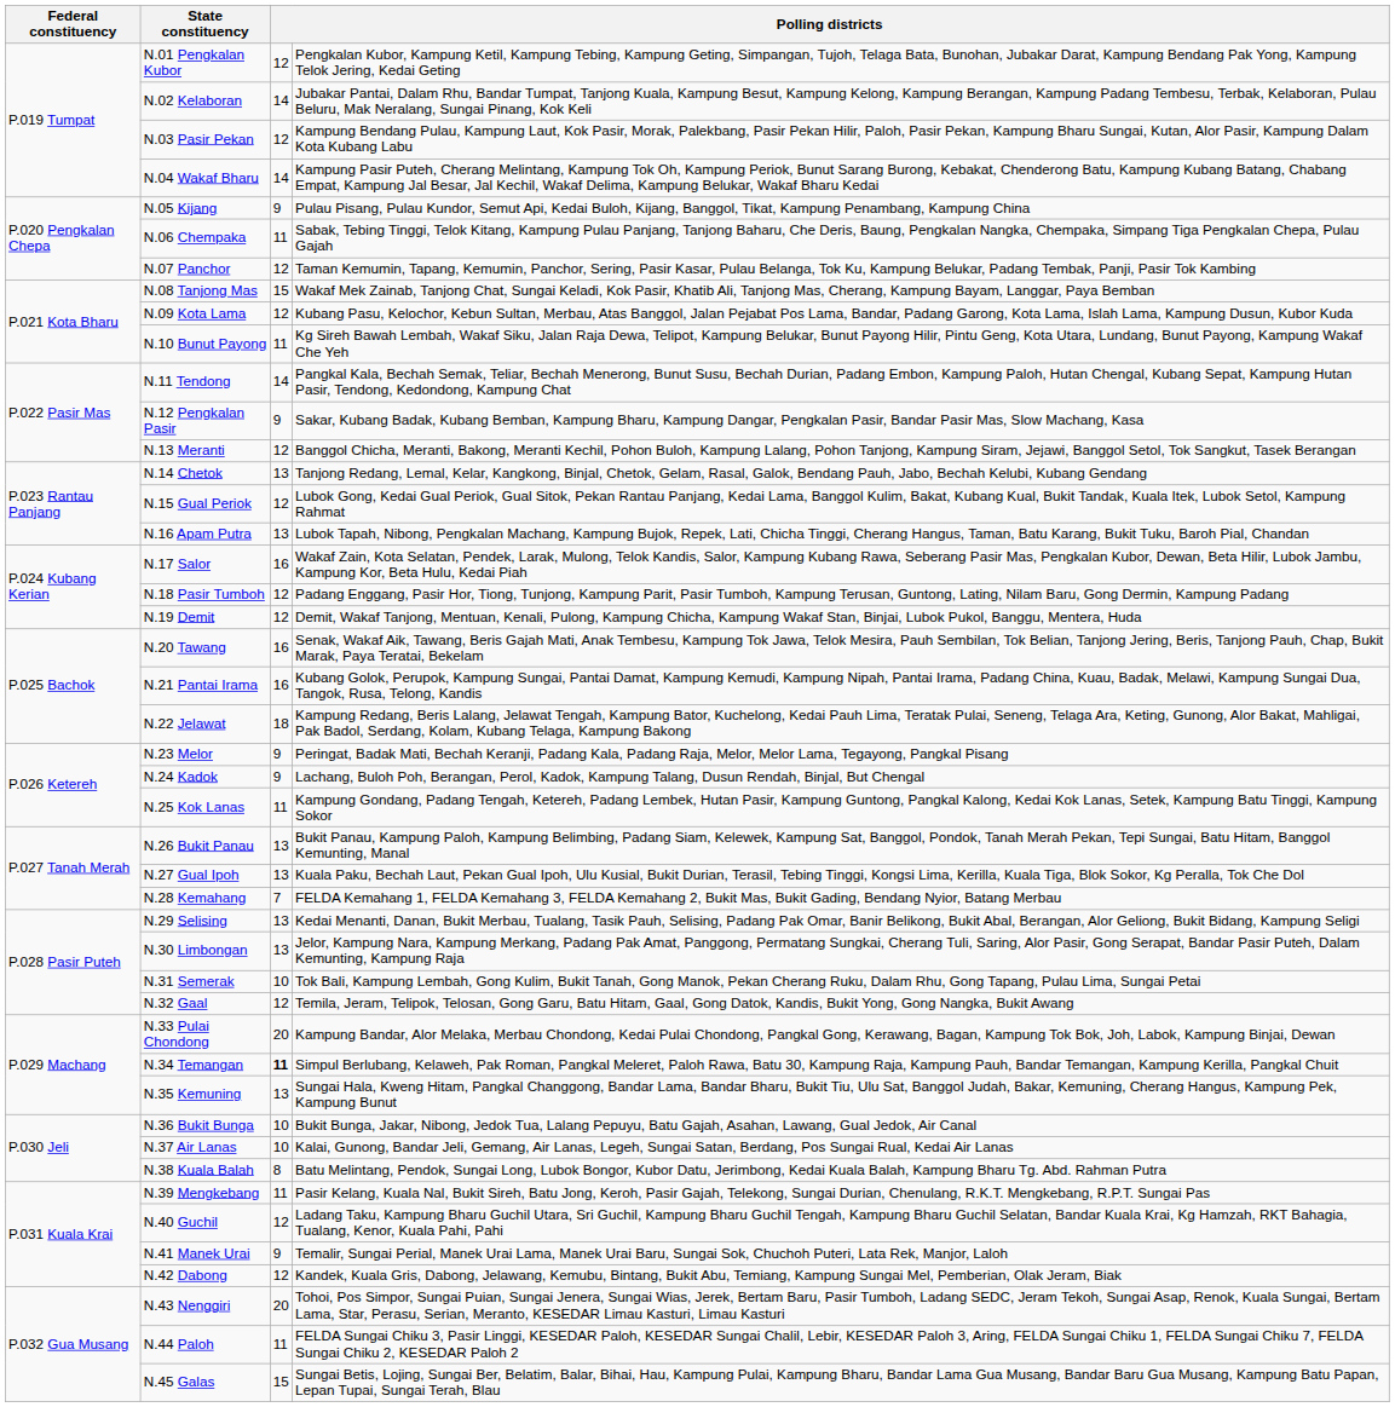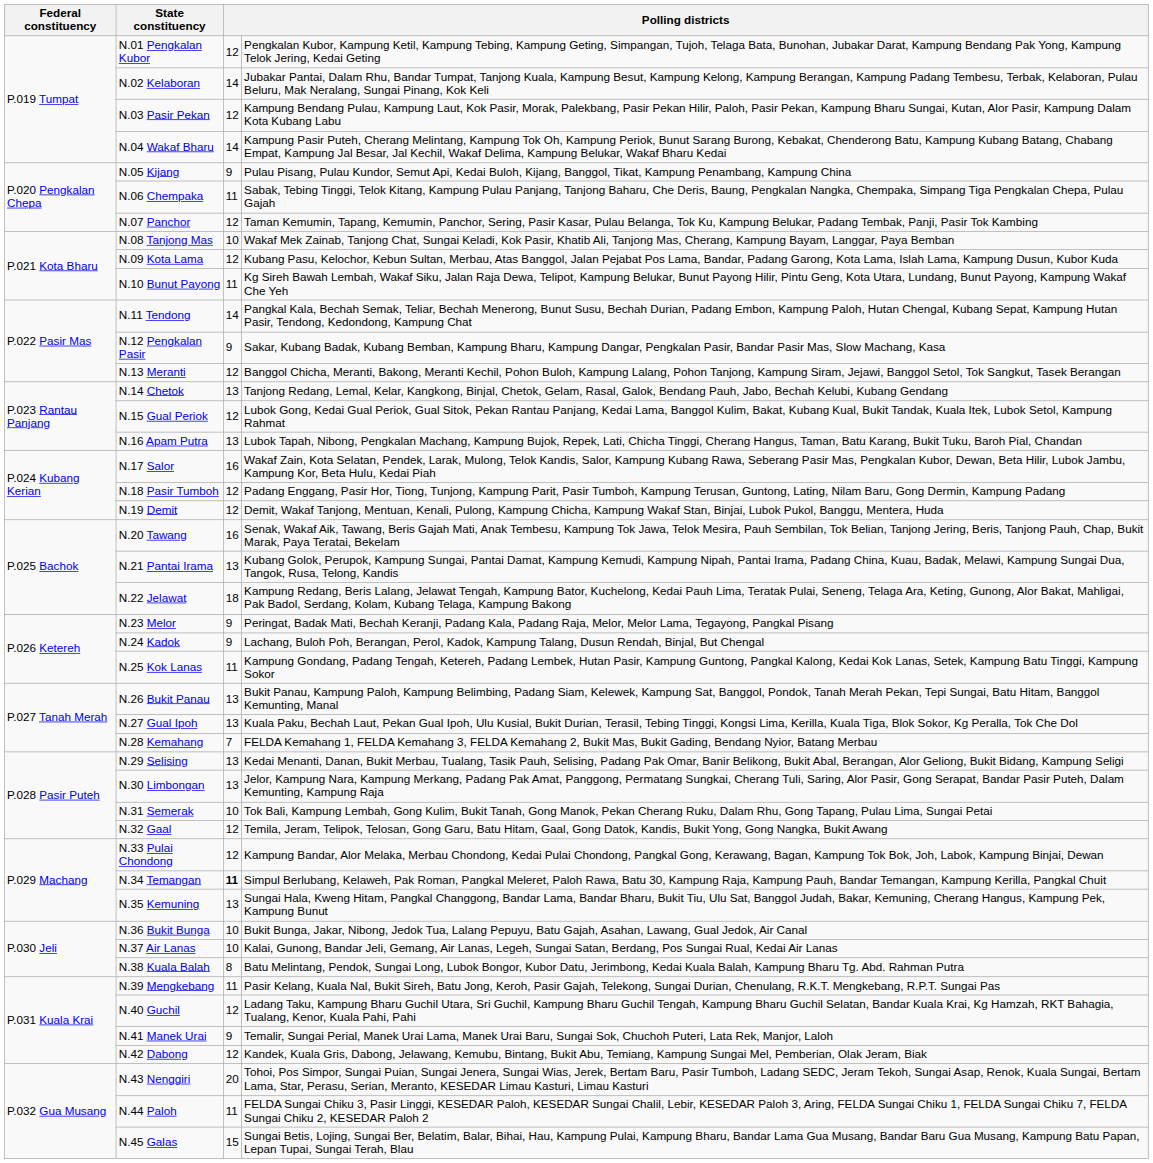 <table class="wikitable sortable">
 <tr>
 <th>Federal constituency</th>
 <th>State constituency</th>
 <th colspan=2>Polling districts</th>
 </tr>
 <tr>
 <td rowspan=4>P.019 <a href='#'>Tumpat</a></td>
 <td>N.01 <a href='#'>Pengkalan Kubor</a></td>
 <td>12</td>
 <td>Pengkalan Kubor, Kampung Ketil, Kampung Tebing, Kampung Geting, Simpangan, Tujoh, Telaga Bata, Bunohan, Jubakar Darat, Kampung Bendang Pak Yong, Kampung Telok Jering, Kedai Geting</td>
 </tr>
 <tr>
 <td>N.02 <a href='#'>Kelaboran</a></td>
 <td>14</td>
 <td>Jubakar Pantai, Dalam Rhu, Bandar Tumpat, Tanjong Kuala, Kampung Besut, Kampung Kelong, Kampung Berangan, Kampung Padang Tembesu, Terbak, Kelaboran, Pulau Beluru, Mak Neralang, Sungai Pinang, Kok Keli</td>
 </tr>
 <tr>
 <td>N.03 <a href='#'>Pasir Pekan</a></td>
 <td>12</td>
 <td>Kampung Bendang Pulau, Kampung Laut, Kok Pasir, Morak, Palekbang, Pasir Pekan Hilir, Paloh, Pasir Pekan, Kampung Bharu Sungai, Kutan, Alor Pasir, Kampung Dalam Kota Kubang Labu</td>
 </tr>
 <tr>
 <td>N.04 <a href='#'>Wakaf Bharu</a></td>
 <td>14</td>
 <td>Kampung Pasir Puteh, Cherang Melintang, Kampung Tok Oh, Kampung Periok, Bunut Sarang Burong, Kebakat, Chenderong Batu, Kampung Kubang Batang, Chabang Empat, Kampung Jal Besar, Jal Kechil, Wakaf Delima, Kampung Belukar, Wakaf Bharu Kedai</td>
 </tr>
 <tr>
 <td rowspan=3>P.020 <a href='#'>Pengkalan Chepa</a></td>
 <td>N.05 <a href='#'>Kijang</a></td>
 <td>9</td>
 <td>Pulau Pisang, Pulau Kundor, Semut Api, Kedai Buloh, Kijang, Banggol, Tikat, Kampung Penambang, Kampung China</td>
 </tr>
 <tr>
 <td>N.06 <a href='#'>Chempaka</a></td>
 <td>11</td>
 <td>Sabak, Tebing Tinggi, Telok Kitang, Kampung Pulau Panjang, Tanjong Baharu, Che Deris, Baung, Pengkalan Nangka, Chempaka, Simpang Tiga Pengkalan Chepa, Pulau Gajah</td>
 </tr>
 <tr>
 <td>N.07 <a href='#'>Panchor</a></td>
 <td>12</td>
 <td>Taman Kemumin, Tapang, Kemumin, Panchor, Sering, Pasir Kasar, Pulau Belanga, Tok Ku, Kampung Belukar, Padang Tembak, Panji, Pasir Tok Kambing</td>
 </tr>
 <tr>
 <td rowspan=3>P.021 <a href='#'>Kota Bharu</a></td>
 <td>N.08 <a href='#'>Tanjong Mas</a></td>
-<td>15</td>
+<td>10</td>
 <td>Wakaf Mek Zainab, Tanjong Chat, Sungai Keladi, Kok Pasir, Khatib Ali, Tanjong Mas, Cherang, Kampung Bayam, Langgar, Paya Bemban</td>
 </tr>
 <tr>
 <td>N.09 <a href='#'>Kota Lama</a></td>
 <td>12</td>
 <td>Kubang Pasu, Kelochor, Kebun Sultan, Merbau, Atas Banggol, Jalan Pejabat Pos Lama, Bandar, Padang Garong, Kota Lama, Islah Lama, Kampung Dusun, Kubor Kuda</td>
 </tr>
 <tr>
 <td>N.10 <a href='#'>Bunut Payong</a></td>
 <td>11</td>
 <td>Kg Sireh Bawah Lembah, Wakaf Siku, Jalan Raja Dewa, Telipot, Kampung Belukar, Bunut Payong Hilir, Pintu Geng, Kota Utara, Lundang, Bunut Payong, Kampung Wakaf Che Yeh</td>
 </tr>
 <tr>
 <td rowspan=3>P.022 <a href='#'>Pasir Mas</a></td>
 <td>N.11 <a href='#'>Tendong</a></td>
 <td>14</td>
 <td>Pangkal Kala, Bechah Semak, Teliar, Bechah Menerong, Bunut Susu, Bechah Durian, Padang Embon, Kampung Paloh, Hutan Chengal, Kubang Sepat, Kampung Hutan Pasir, Tendong, Kedondong, Kampung Chat</td>
 </tr>
 <tr>
 <td>N.12 <a href='#'>Pengkalan Pasir</a></td>
 <td>9</td>
 <td>Sakar, Kubang Badak, Kubang Bemban, Kampung Bharu, Kampung Dangar, Pengkalan Pasir, Bandar Pasir Mas, Slow Machang, Kasa</td>
 </tr>
 <tr>
 <td>N.13 <a href='#'>Meranti</a></td>
 <td>12</td>
 <td>Banggol Chicha, Meranti, Bakong, Meranti Kechil, Pohon Buloh, Kampung Lalang, Pohon Tanjong, Kampung Siram, Jejawi, Banggol Setol, Tok Sangkut, Tasek Berangan</td>
 </tr>
 <tr>
 <td rowspan=3>P.023 <a href='#'>Rantau Panjang</a></td>
 <td>N.14 <a href='#'>Chetok</a></td>
 <td>13</td>
 <td>Tanjong Redang, Lemal, Kelar, Kangkong, Binjal, Chetok, Gelam, Rasal, Galok, Bendang Pauh, Jabo, Bechah Kelubi, Kubang Gendang</td>
 </tr>
 <tr>
 <td>N.15 <a href='#'>Gual Periok</a></td>
 <td>12</td>
 <td>Lubok Gong, Kedai Gual Periok, Gual Sitok, Pekan Rantau Panjang, Kedai Lama, Banggol Kulim, Bakat, Kubang Kual, Bukit Tandak, Kuala Itek, Lubok Setol, Kampung Rahmat</td>
 </tr>
 <tr>
 <td>N.16 <a href='#'>Apam Putra</a></td>
 <td>13</td>
 <td>Lubok Tapah, Nibong, Pengkalan Machang, Kampung Bujok, Repek, Lati, Chicha Tinggi, Cherang Hangus, Taman, Batu Karang, Bukit Tuku, Baroh Pial, Chandan</td>
 </tr>
 <tr>
 <td rowspan=3>P.024 <a href='#'>Kubang Kerian</a></td>
 <td>N.17 <a href='#'>Salor</a></td>
 <td>16</td>
 <td>Wakaf Zain, Kota Selatan, Pendek, Larak, Mulong, Telok Kandis, Salor, Kampung Kubang Rawa, Seberang Pasir Mas, Pengkalan Kubor, Dewan, Beta Hilir, Lubok Jambu, Kampung Kor, Beta Hulu, Kedai Piah</td>
 </tr>
 <tr>
 <td>N.18 <a href='#'>Pasir Tumboh</a></td>
 <td>12</td>
 <td>Padang Enggang, Pasir Hor, Tiong, Tunjong, Kampung Parit, Pasir Tumboh, Kampung Terusan, Guntong, Lating, Nilam Baru, Gong Dermin, Kampung Padang</td>
 </tr>
 <tr>
 <td>N.19 <a href='#'>Demit</a></td>
 <td>12</td>
 <td>Demit, Wakaf Tanjong, Mentuan, Kenali, Pulong, Kampung Chicha, Kampung Wakaf Stan, Binjai, Lubok Pukol, Banggu, Mentera, Huda</td>
 </tr>
 <tr>
 <td rowspan=3>P.025 <a href='#'>Bachok</a></td>
 <td>N.20 <a href='#'>Tawang</a></td>
 <td>16</td>
 <td>Senak, Wakaf Aik, Tawang, Beris Gajah Mati, Anak Tembesu, Kampung Tok Jawa, Telok Mesira, Pauh Sembilan, Tok Belian, Tanjong Jering, Beris, Tanjong Pauh, Chap, Bukit Marak, Paya Teratai, Bekelam</td>
 </tr>
 <tr>
 <td>N.21 <a href='#'>Pantai Irama</a></td>
-<td>16</td>
+<td>13</td>
 <td>Kubang Golok, Perupok, Kampung Sungai, Pantai Damat, Kampung Kemudi, Kampung Nipah, Pantai Irama, Padang China, Kuau, Badak, Melawi, Kampung Sungai Dua, Tangok, Rusa, Telong, Kandis</td>
 </tr>
 <tr>
 <td>N.22 <a href='#'>Jelawat</a></td>
 <td>18</td>
 <td>Kampung Redang, Beris Lalang, Jelawat Tengah, Kampung Bator, Kuchelong, Kedai Pauh Lima, Teratak Pulai, Seneng, Telaga Ara, Keting, Gunong, Alor Bakat, Mahligai, Pak Badol, Serdang, Kolam, Kubang Telaga, Kampung Bakong</td>
 </tr>
 <tr>
 <td rowspan=3>P.026 <a href='#'>Ketereh</a></td>
 <td>N.23 <a href='#'>Melor</a></td>
 <td>9</td>
 <td>Peringat, Badak Mati, Bechah Keranji, Padang Kala, Padang Raja, Melor, Melor Lama, Tegayong, Pangkal Pisang</td>
 </tr>
 <tr>
 <td>N.24 <a href='#'>Kadok</a></td>
 <td>9</td>
 <td>Lachang, Buloh Poh, Berangan, Perol, Kadok, Kampung Talang, Dusun Rendah, Binjal, But Chengal</td>
 </tr>
 <tr>
 <td>N.25 <a href='#'>Kok Lanas</a></td>
 <td>11</td>
 <td>Kampung Gondang, Padang Tengah, Ketereh, Padang Lembek, Hutan Pasir, Kampung Guntong, Pangkal Kalong, Kedai Kok Lanas, Setek, Kampung Batu Tinggi, Kampung Sokor</td>
 </tr>
 <tr>
 <td rowspan=3>P.027 <a href='#'>Tanah Merah</a></td>
 <td>N.26 <a href='#'>Bukit Panau</a></td>
 <td>13</td>
 <td>Bukit Panau, Kampung Paloh, Kampung Belimbing, Padang Siam, Kelewek, Kampung Sat, Banggol, Pondok, Tanah Merah Pekan, Tepi Sungai, Batu Hitam, Banggol Kemunting, Manal</td>
 </tr>
 <tr>
 <td>N.27 <a href='#'>Gual Ipoh</a></td>
 <td>13</td>
 <td>Kuala Paku, Bechah Laut, Pekan Gual Ipoh, Ulu Kusial, Bukit Durian, Terasil, Tebing Tinggi, Kongsi Lima, Kerilla, Kuala Tiga, Blok Sokor, Kg Peralla, Tok Che Dol</td>
 </tr>
 <tr>
 <td>N.28 <a href='#'>Kemahang</a></td>
 <td>7</td>
 <td>FELDA Kemahang 1, FELDA Kemahang 3, FELDA Kemahang 2, Bukit Mas, Bukit Gading, Bendang Nyior, Batang Merbau</td>
 </tr>
 <tr>
 <td rowspan=4>P.028 <a href='#'>Pasir Puteh</a></td>
 <td>N.29 <a href='#'>Selising</a></td>
 <td>13</td>
 <td>Kedai Menanti, Danan, Bukit Merbau, Tualang, Tasik Pauh, Selising, Padang Pak Omar, Banir Belikong, Bukit Abal, Berangan, Alor Geliong, Bukit Bidang, Kampung Seligi</td>
 </tr>
 <tr>
 <td>N.30 <a href='#'>Limbongan</a></td>
 <td>13</td>
 <td>Jelor, Kampung Nara, Kampung Merkang, Padang Pak Amat, Panggong, Permatang Sungkai, Cherang Tuli, Saring, Alor Pasir, Gong Serapat, Bandar Pasir Puteh, Dalam Kemunting, Kampung Raja</td>
 </tr>
 <tr>
 <td>N.31 <a href='#'>Semerak</a></td>
 <td>10</td>
 <td>Tok Bali, Kampung Lembah, Gong Kulim, Bukit Tanah, Gong Manok, Pekan Cherang Ruku, Dalam Rhu, Gong Tapang, Pulau Lima, Sungai Petai</td>
 </tr>
 <tr>
 <td>N.32 <a href='#'>Gaal</a></td>
 <td>12</td>
 <td>Temila, Jeram, Telipok, Telosan, Gong Garu, Batu Hitam, Gaal, Gong Datok, Kandis, Bukit Yong, Gong Nangka, Bukit Awang</td>
 </tr>
 <tr>
 <td rowspan=3>P.029 <a href='#'>Machang</a></td>
 <td>N.33 <a href='#'>Pulai Chondong</a></td>
-<td>20</td>
+<td>12</td>
 <td>Kampung Bandar, Alor Melaka, Merbau Chondong, Kedai Pulai Chondong, Pangkal Gong, Kerawang, Bagan, Kampung Tok Bok, Joh, Labok, Kampung Binjai, Dewan</td>
 </tr>
 <tr>
 <td>N.34 <a href='#'>Temangan</a></td>
 <td><strong>11</strong></td>
 <td>Simpul Berlubang, Kelaweh, Pak Roman, Pangkal Meleret, Paloh Rawa, Batu 30, Kampung Raja, Kampung Pauh, Bandar Temangan, Kampung Kerilla, Pangkal Chuit</td>
 </tr>
 <tr>
 <td>N.35 <a href='#'>Kemuning</a></td>
 <td>13</td>
 <td>Sungai Hala, Kweng Hitam, Pangkal Changgong, Bandar Lama, Bandar Bharu, Bukit Tiu, Ulu Sat, Banggol Judah, Bakar, Kemuning, Cherang Hangus, Kampung Pek, Kampung Bunut</td>
 </tr>
 <tr>
 <td rowspan=3>P.030 <a href='#'>Jeli</a></td>
 <td>N.36 <a href='#'>Bukit Bunga</a></td>
 <td>10</td>
 <td>Bukit Bunga, Jakar, Nibong, Jedok Tua, Lalang Pepuyu, Batu Gajah, Asahan, Lawang, Gual Jedok, Air Canal</td>
 </tr>
 <tr>
 <td>N.37 <a href='#'>Air Lanas</a></td>
 <td>10</td>
 <td>Kalai, Gunong, Bandar Jeli, Gemang, Air Lanas, Legeh, Sungai Satan, Berdang, Pos Sungai Rual, Kedai Air Lanas</td>
 </tr>
 <tr>
 <td>N.38 <a href='#'>Kuala Balah</a></td>
 <td>8</td>
 <td>Batu Melintang, Pendok, Sungai Long, Lubok Bongor, Kubor Datu, Jerimbong, Kedai Kuala Balah, Kampung Bharu Tg. Abd. Rahman Putra</td>
 </tr>
 <tr>
 <td rowspan=4>P.031 <a href='#'>Kuala Krai</a></td>
 <td>N.39 <a href='#'>Mengkebang</a></td>
 <td>11</td>
 <td>Pasir Kelang, Kuala Nal, Bukit Sireh, Batu Jong, Keroh, Pasir Gajah, Telekong, Sungai Durian, Chenulang, R.K.T. Mengkebang, R.P.T. Sungai Pas</td>
 </tr>
 <tr>
 <td>N.40 <a href='#'>Guchil</a></td>
 <td>12</td>
 <td>Ladang Taku, Kampung Bharu Guchil Utara, Sri Guchil, Kampung Bharu Guchil Tengah, Kampung Bharu Guchil Selatan, Bandar Kuala Krai, Kg Hamzah, RKT Bahagia, Tualang, Kenor, Kuala Pahi, Pahi</td>
 </tr>
 <tr>
 <td>N.41 <a href='#'>Manek Urai</a></td>
 <td>9</td>
 <td>Temalir, Sungai Perial, Manek Urai Lama, Manek Urai Baru, Sungai Sok, Chuchoh Puteri, Lata Rek, Manjor, Laloh</td>
 </tr>
 <tr>
 <td>N.42 <a href='#'>Dabong</a></td>
 <td>12</td>
 <td>Kandek, Kuala Gris, Dabong, Jelawang, Kemubu, Bintang, Bukit Abu, Temiang, Kampung Sungai Mel, Pemberian, Olak Jeram, Biak</td>
 </tr>
 <tr>
 <td rowspan=3>P.032 <a href='#'>Gua Musang</a></td>
 <td>N.43 <a href='#'>Nenggiri</a></td>
 <td>20</td>
 <td>Tohoi, Pos Simpor, Sungai Puian, Sungai Jenera, Sungai Wias, Jerek, Bertam Baru, Pasir Tumboh, Ladang SEDC, Jeram Tekoh, Sungai Asap, Renok, Kuala Sungai, Bertam Lama, Star, Perasu, Serian, Meranto, KESEDAR Limau Kasturi, Limau Kasturi</td>
 </tr>
 <tr>
 <td>N.44 <a href='#'>Paloh</a></td>
 <td>11</td>
 <td>FELDA Sungai Chiku 3, Pasir Linggi, KESEDAR Paloh, KESEDAR Sungai Chalil, Lebir, KESEDAR Paloh 3, Aring, FELDA Sungai Chiku 1, FELDA Sungai Chiku 7, FELDA Sungai Chiku 2, KESEDAR Paloh 2</td>
 </tr>
 <tr>
 <td>N.45 <a href='#'>Galas</a></td>
 <td>15</td>
 <td>Sungai Betis, Lojing, Sungai Ber, Belatim, Balar, Bihai, Hau, Kampung Pulai, Kampung Bharu, Bandar Lama Gua Musang, Bandar Baru Gua Musang, Kampung Batu Papan, Lepan Tupai, Sungai Terah, Blau</td>
 </tr>
 </table>
